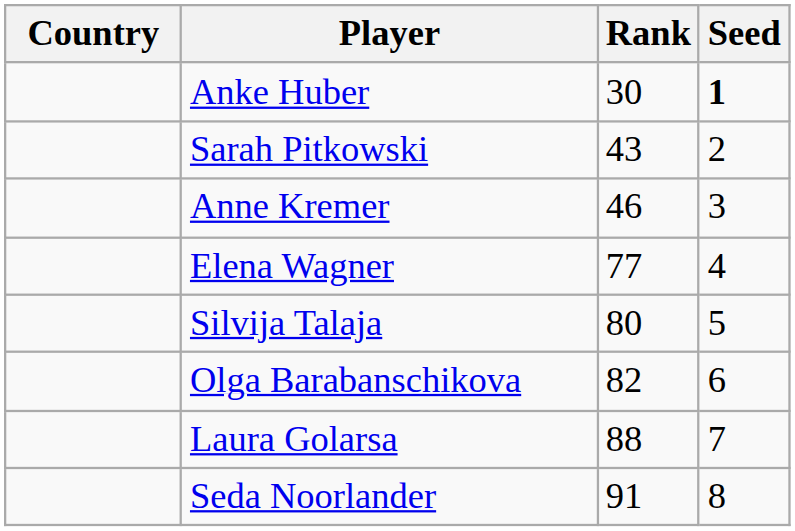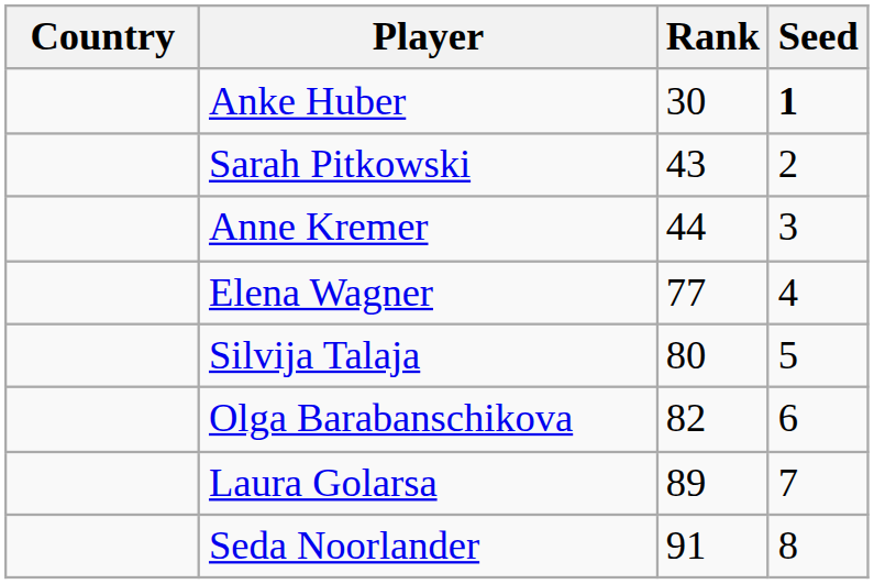 <table class="sortable wikitable">
 <tr>
 <th width="70">Country</th>
 <th width="175">Player</th>
 <th>Rank</th>
 <th>Seed</th>
 </tr>
 <tr>
 <td></td>
 <td><a href='#'>Anke Huber</a></td>
 <td>30</td>
 <td><strong>1</strong></td>
 </tr>
 <tr>
 <td></td>
 <td><a href='#'>Sarah Pitkowski</a></td>
 <td>43</td>
 <td>2</td>
 </tr>
 <tr>
 <td></td>
 <td><a href='#'>Anne Kremer</a></td>
-<td>46</td>
+<td>44</td>
 <td>3</td>
 </tr>
 <tr>
 <td></td>
 <td><a href='#'>Elena Wagner</a></td>
 <td>77</td>
 <td>4</td>
 </tr>
 <tr>
 <td></td>
 <td><a href='#'>Silvija Talaja</a></td>
 <td>80</td>
 <td>5</td>
 </tr>
 <tr>
 <td></td>
 <td><a href='#'>Olga Barabanschikova</a></td>
 <td>82</td>
 <td>6</td>
 </tr>
 <tr>
 <td></td>
 <td><a href='#'>Laura Golarsa</a></td>
-<td>88</td>
+<td>89</td>
 <td>7</td>
 </tr>
 <tr>
 <td></td>
 <td><a href='#'>Seda Noorlander</a></td>
 <td>91</td>
 <td>8</td>
 </tr>
 </table>
